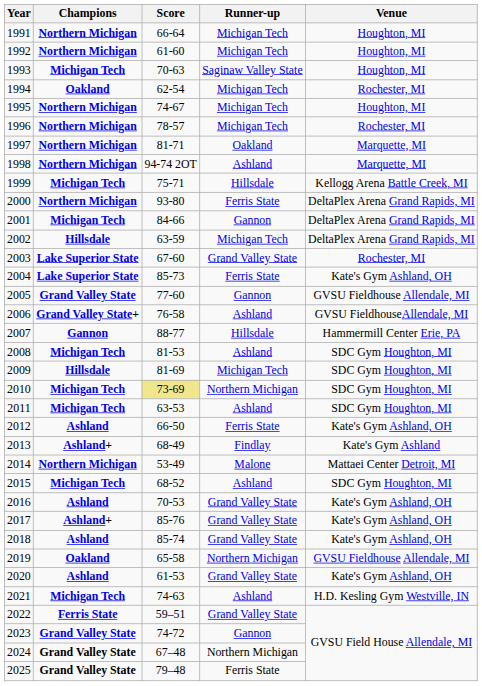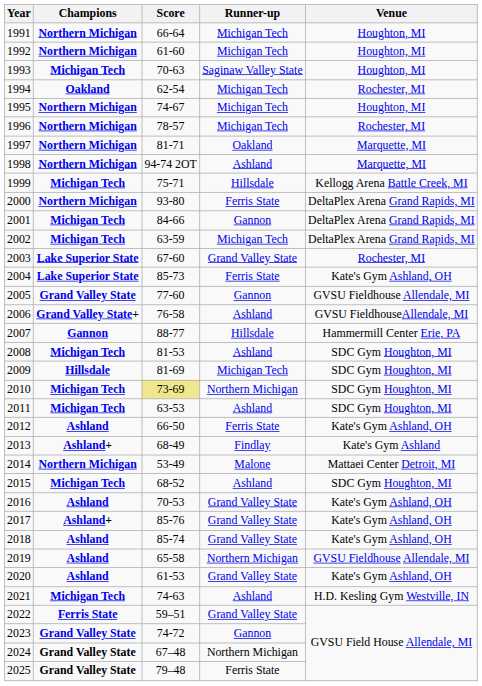 <table class="wikitable sortable">
 <tr>
 <th>Year</th>
 <th>Champions</th>
 <th>Score</th>
 <th>Runner-up</th>
 <th>Venue</th>
 </tr>
 <tr align=center>
 <td>1991</td>
 <td><strong><a href='#'>Northern Michigan</a></strong></td>
 <td>66-64</td>
 <td><a href='#'>Michigan Tech</a></td>
 <td><a href='#'>Houghton, MI</a></td>
 </tr>
 <tr align=center>
 <td>1992</td>
 <td><strong><a href='#'>Northern Michigan</a></strong></td>
 <td>61-60</td>
 <td><a href='#'>Michigan Tech</a></td>
 <td><a href='#'>Houghton, MI</a></td>
 </tr>
 <tr align=center>
 <td>1993</td>
 <td><strong><a href='#'>Michigan Tech</a></strong></td>
 <td>70-63</td>
 <td><a href='#'>Saginaw Valley State</a></td>
 <td><a href='#'>Houghton, MI</a></td>
 </tr>
 <tr align=center>
 <td>1994</td>
 <td><strong><a href='#'>Oakland</a></strong></td>
 <td>62-54</td>
 <td><a href='#'>Michigan Tech</a></td>
 <td><a href='#'>Rochester, MI</a></td>
 </tr>
 <tr align=center>
 <td>1995</td>
 <td><strong><a href='#'>Northern Michigan</a></strong></td>
 <td>74-67</td>
 <td><a href='#'>Michigan Tech</a></td>
 <td><a href='#'>Houghton, MI</a></td>
 </tr>
 <tr align=center>
 <td>1996</td>
 <td><strong><a href='#'>Northern Michigan</a></strong></td>
 <td>78-57</td>
 <td><a href='#'>Michigan Tech</a></td>
 <td><a href='#'>Rochester, MI</a></td>
 </tr>
 <tr align=center>
 <td>1997</td>
 <td><strong><a href='#'>Northern Michigan</a></strong></td>
 <td>81-71</td>
 <td><a href='#'>Oakland</a></td>
 <td><a href='#'>Marquette, MI</a></td>
 </tr>
 <tr align=center>
 <td>1998</td>
 <td><strong><a href='#'>Northern Michigan</a></strong></td>
 <td>94-74 2OT</td>
 <td><a href='#'>Ashland</a></td>
 <td><a href='#'>Marquette, MI</a></td>
 </tr>
 <tr align=center>
 <td>1999</td>
 <td><strong><a href='#'>Michigan Tech</a></strong></td>
 <td>75-71</td>
 <td><a href='#'>Hillsdale</a></td>
 <td>Kellogg Arena <a href='#'>Battle Creek, MI</a></td>
 </tr>
 <tr align=center>
 <td>2000</td>
 <td><strong><a href='#'>Northern Michigan</a></strong></td>
 <td>93-80</td>
 <td><a href='#'>Ferris State</a></td>
 <td>DeltaPlex Arena <a href='#'>Grand Rapids, MI</a></td>
 </tr>
 <tr align=center>
 <td>2001</td>
 <td><strong><a href='#'>Michigan Tech</a></strong></td>
 <td>84-66</td>
 <td><a href='#'>Gannon</a></td>
 <td>DeltaPlex Arena <a href='#'>Grand Rapids, MI</a></td>
 </tr>
 <tr align=center>
 <td>2002</td>
-<td><strong><a href='#'>Hillsdale</a></strong></td>
+<td><strong><a href='#'>Michigan Tech</a></strong></td>
 <td>63-59</td>
 <td><a href='#'>Michigan Tech</a></td>
 <td>DeltaPlex Arena <a href='#'>Grand Rapids, MI</a></td>
 </tr>
 <tr align=center>
 <td>2003</td>
 <td><strong><a href='#'>Lake Superior State</a></strong></td>
 <td>67-60</td>
 <td><a href='#'>Grand Valley State</a></td>
 <td><a href='#'>Rochester, MI</a></td>
 </tr>
 <tr align=center>
 <td>2004</td>
 <td><strong><a href='#'>Lake Superior State</a></strong></td>
 <td>85-73</td>
 <td><a href='#'>Ferris State</a></td>
 <td>Kate's Gym <a href='#'>Ashland, OH</a></td>
 </tr>
 <tr align=center>
 <td>2005</td>
 <td><strong><a href='#'>Grand Valley State</a></strong></td>
 <td>77-60</td>
 <td><a href='#'>Gannon</a></td>
 <td>GVSU Fieldhouse <a href='#'>Allendale, MI</a></td>
 </tr>
 <tr align=center>
 <td>2006</td>
 <td><strong><a href='#'>Grand Valley State</a>+</strong></td>
 <td>76-58</td>
 <td><a href='#'>Ashland</a></td>
 <td>GVSU Fieldhouse<a href='#'>Allendale, MI</a></td>
 </tr>
 <tr align=center>
 <td>2007</td>
 <td><strong><a href='#'>Gannon</a></strong></td>
 <td>88-77</td>
 <td><a href='#'>Hillsdale</a></td>
 <td>Hammermill Center <a href='#'> Erie, PA</a></td>
 </tr>
 <tr align=center>
 <td>2008</td>
 <td><strong><a href='#'>Michigan Tech</a></strong></td>
 <td>81-53</td>
 <td><a href='#'>Ashland</a></td>
 <td>SDC Gym <a href='#'>Houghton, MI</a></td>
 </tr>
 <tr align=center>
 <td>2009</td>
 <td><strong><a href='#'>Hillsdale</a></strong></td>
 <td>81-69</td>
 <td><a href='#'>Michigan Tech</a></td>
 <td>SDC Gym <a href='#'>Houghton, MI</a></td>
 </tr>
 <tr align=center>
 <td>2010</td>
 <td><strong><a href='#'>Michigan Tech</a></strong></td>
 <td style="background: khaki;">73-69</td>
 <td><a href='#'>Northern Michigan</a></td>
 <td>SDC Gym <a href='#'>Houghton, MI</a></td>
 </tr>
 <tr align=center>
 <td>2011</td>
 <td><strong><a href='#'>Michigan Tech</a></strong></td>
 <td>63-53</td>
 <td><a href='#'>Ashland</a></td>
 <td>SDC Gym <a href='#'>Houghton, MI</a></td>
 </tr>
 <tr align=center>
 <td>2012</td>
 <td><strong><a href='#'>Ashland</a></strong></td>
 <td>66-50</td>
 <td><a href='#'>Ferris State</a></td>
 <td>Kate's Gym <a href='#'>Ashland, OH</a></td>
 </tr>
 <tr align=center>
 <td>2013</td>
 <td><strong><a href='#'>Ashland</a>+</strong></td>
 <td>68-49</td>
 <td><a href='#'>Findlay</a></td>
 <td>Kate's Gym <a href='#'>Ashland</a></td>
 </tr>
 <tr align=center>
 <td>2014</td>
 <td><strong><a href='#'>Northern Michigan</a></strong></td>
 <td>53-49</td>
 <td><a href='#'>Malone</a></td>
 <td>Mattaei Center <a href='#'>Detroit, MI</a></td>
 </tr>
 <tr align=center>
 <td>2015</td>
 <td><strong><a href='#'>Michigan Tech</a></strong></td>
 <td>68-52</td>
 <td><a href='#'>Ashland</a></td>
 <td>SDC Gym <a href='#'>Houghton, MI</a></td>
 </tr>
 <tr align=center>
 <td>2016</td>
 <td><strong><a href='#'>Ashland</a></strong></td>
 <td>70-53</td>
 <td><a href='#'>Grand Valley State</a></td>
 <td>Kate's Gym <a href='#'>Ashland, OH</a></td>
 </tr>
 <tr align=center>
 <td>2017</td>
 <td><strong><a href='#'>Ashland</a>+</strong></td>
 <td>85-76</td>
 <td><a href='#'>Grand Valley State</a></td>
 <td>Kate's Gym <a href='#'>Ashland, OH</a></td>
 </tr>
 <tr align=center>
 <td>2018</td>
 <td><strong><a href='#'>Ashland</a></strong></td>
 <td>85-74</td>
 <td><a href='#'>Grand Valley State</a></td>
 <td>Kate's Gym <a href='#'>Ashland, OH</a></td>
 </tr>
 <tr align=center>
 <td>2019</td>
-<td><strong><a href='#'>Oakland</a></strong></td>
+<td><strong><a href='#'>Ashland</a></strong></td>
 <td>65-58</td>
 <td><a href='#'>Northern Michigan</a></td>
 <td><a href='#'>GVSU Fieldhouse</a> <a href='#'>Allendale, MI</a></td>
 </tr>
 <tr align=center>
 <td>2020</td>
 <td><strong><a href='#'>Ashland</a></strong></td>
 <td>61-53</td>
 <td><a href='#'>Grand Valley State</a></td>
 <td>Kate's Gym <a href='#'>Ashland, OH</a></td>
 </tr>
 <tr align=center>
 <td>2021</td>
 <td><strong><a href='#'>Michigan Tech</a></strong></td>
 <td>74-63</td>
 <td><a href='#'>Ashland</a></td>
 <td>H.D. Kesling Gym <a href='#'>Westville, IN</a></td>
 </tr>
 <tr align=center>
 <td>2022</td>
 <td><strong><a href='#'>Ferris State</a></strong></td>
 <td>59–51</td>
 <td><a href='#'>Grand Valley State</a></td>
 <td rowspan=4>GVSU Field House <a href='#'>Allendale, MI</a></td>
 </tr>
 <tr align=center>
 <td>2023</td>
 <td><strong><a href='#'>Grand Valley State</a></strong></td>
 <td>74-72</td>
 <td><a href='#'>Gannon</a></td>
 </tr>
 <tr align=center>
 <td>2024</td>
 <td><strong>Grand Valley State</strong></td>
 <td>67–48</td>
 <td>Northern Michigan</td>
 </tr>
 <tr align=center>
 <td>2025</td>
 <td><strong>Grand Valley State</strong></td>
 <td>79–48</td>
 <td>Ferris State</td>
 </tr>
 </table>
